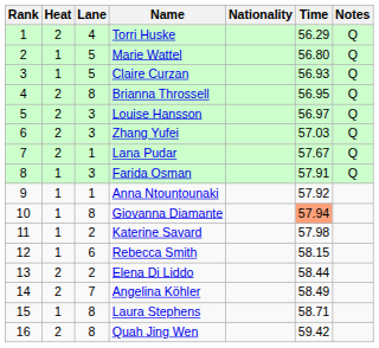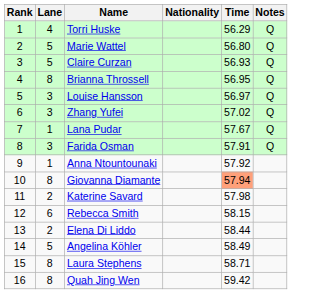 <table class="wikitable sortable" style="text-align:center">
 <tr>
 <th>Rank</th>
-<th>Heat</th>
 <th>Lane</th>
 <th>Name</th>
 <th>Nationality</th>
 <th>Time</th>
 <th>Notes</th>
 </tr>
 <tr bgcolor=ccffcc>
 <td>1</td>
-<td>2</td>
 <td>4</td>
 <td align=left><a href='#'>Torri Huske</a></td>
 <td align=left></td>
 <td>56.29</td>
 <td>Q</td>
 </tr>
 <tr bgcolor=ccffcc>
 <td>2</td>
-<td>1</td>
 <td>5</td>
 <td align=left><a href='#'>Marie Wattel</a></td>
 <td align=left></td>
 <td>56.80</td>
 <td>Q</td>
 </tr>
 <tr bgcolor=ccffcc>
 <td>3</td>
-<td>1</td>
 <td>5</td>
 <td align=left><a href='#'>Claire Curzan</a></td>
 <td align=left></td>
 <td>56.93</td>
 <td>Q</td>
 </tr>
 <tr bgcolor=ccffcc>
 <td>4</td>
-<td>2</td>
 <td>8</td>
 <td align=left><a href='#'>Brianna Throssell</a></td>
 <td align=left></td>
 <td>56.95</td>
 <td>Q</td>
 </tr>
 <tr bgcolor=ccffcc>
 <td>5</td>
-<td>2</td>
 <td>3</td>
 <td align=left><a href='#'>Louise Hansson</a></td>
 <td align=left></td>
 <td>56.97</td>
 <td>Q</td>
 </tr>
 <tr bgcolor=ccffcc>
 <td>6</td>
-<td>2</td>
 <td>3</td>
 <td align=left><a href='#'>Zhang Yufei</a></td>
 <td align=left></td>
-<td>57.03</td>
+<td>57.02</td>
 <td>Q</td>
 </tr>
 <tr bgcolor=ccffcc>
 <td>7</td>
-<td>2</td>
 <td>1</td>
 <td align=left><a href='#'>Lana Pudar</a></td>
 <td align=left></td>
 <td>57.67</td>
 <td>Q</td>
 </tr>
 <tr bgcolor=ccffcc>
 <td>8</td>
-<td>1</td>
 <td>3</td>
 <td align=left><a href='#'>Farida Osman</a></td>
 <td align=left></td>
 <td>57.91</td>
 <td>Q</td>
 </tr>
 <tr>
 <td>9</td>
 <td>1</td>
-<td>1</td>
 <td align=left><a href='#'>Anna Ntountounaki</a></td>
 <td align=left></td>
 <td>57.92</td>
 <td></td>
 </tr>
 <tr>
 <td>10</td>
-<td>1</td>
 <td>8</td>
 <td align=left><a href='#'>Giovanna Diamante</a></td>
 <td align=left></td>
 <td style="background: lightsalmon;">57.94</td>
 <td></td>
 </tr>
 <tr>
 <td>11</td>
-<td>1</td>
 <td>2</td>
 <td align=left><a href='#'>Katerine Savard</a></td>
 <td align=left></td>
 <td>57.98</td>
 <td></td>
 </tr>
 <tr>
 <td>12</td>
-<td>1</td>
 <td>6</td>
 <td align=left><a href='#'>Rebecca Smith</a></td>
 <td align=left></td>
 <td>58.15</td>
 <td></td>
 </tr>
 <tr>
 <td>13</td>
 <td>2</td>
-<td>2</td>
 <td align=left><a href='#'>Elena Di Liddo</a></td>
 <td align=left></td>
 <td>58.44</td>
 <td></td>
 </tr>
 <tr>
 <td>14</td>
-<td>2</td>
-<td>7</td>
+<td>5</td>
 <td align=left><a href='#'>Angelina Köhler</a></td>
 <td align=left></td>
 <td>58.49</td>
 <td></td>
 </tr>
 <tr>
 <td>15</td>
-<td>1</td>
 <td>8</td>
 <td align=left><a href='#'>Laura Stephens</a></td>
 <td align=left></td>
 <td>58.71</td>
 <td></td>
 </tr>
 <tr>
 <td>16</td>
-<td>2</td>
 <td>8</td>
 <td align=left><a href='#'>Quah Jing Wen</a></td>
 <td align=left></td>
 <td>59.42</td>
 <td></td>
 </tr>
 </table>
